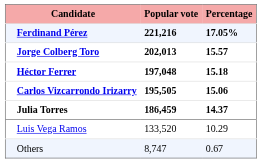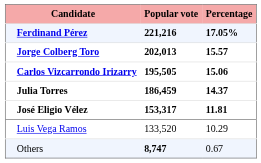 <table style="border: 1px solid #666666; border-collapse: collapse" align="center" cellpadding="6">
 <tr style="background-color: #F5A9A9">
 <th colspan="2">Candidate</th>
 <th>Popular vote</th>
 <th>Percentage</th>
 </tr>
 <tr style="background-color: #F0F5FE">
 <td style="border-top: 1px solid #DDDDDD"></td>
 <td style="border-top: 1px solid #DDDDDD"><strong><a href='#'>Ferdinand Pérez</a></strong></td>
 <td style="border-top: 1px solid #DDDDDD"><strong>221,216</strong></td>
 <td style="border-top: 1px solid #DDDDDD"><strong>17.05%</strong></td>
 </tr>
 <tr>
 <td style="border-top: 1px solid #DDDDDD"></td>
 <td style="border-top: 1px solid #DDDDDD"><strong><a href='#'>Jorge Colberg Toro</a></strong></td>
 <td style="border-top: 1px solid #DDDDDD"><strong>202,013</strong></td>
 <td style="border-top: 1px solid #DDDDDD"><strong>15.57</strong></td>
 </tr>
 <tr>
 <td style="border-top: 1px solid #DDDDDD"></td>
-<td style="border-top: 1px solid #DDDDDD"><strong><a href='#'>Héctor Ferrer</a></strong></td>
-<td style="border-top: 1px solid #DDDDDD"><strong>197,048</strong></td>
-<td style="border-top: 1px solid #DDDDDD"><strong>15.18</strong></td>
-</tr>
-<tr>
-<td style="border-top: 1px solid #DDDDDD"></td>
 <td style="border-top: 1px solid #DDDDDD"><strong><a href='#'>Carlos Vizcarrondo Irizarry</a></strong></td>
 <td style="border-top: 1px solid #DDDDDD"><strong>195,505</strong></td>
 <td style="border-top: 1px solid #DDDDDD"><strong>15.06</strong></td>
 </tr>
 <tr>
 <td style="border-top: 1px solid #DDDDDD"></td>
 <td style="border-top: 1px solid #DDDDDD"><strong>Julia Torres</strong></td>
 <td style="border-top: 1px solid #DDDDDD"><strong>186,459</strong></td>
 <td style="border-top: 1px solid #DDDDDD"><strong>14.37</strong></td>
 </tr>
 <tr>
+<td style="border-top: 1px solid #DDDDDD"></td>
+<td style="border-top: 1px solid #DDDDDD"><strong>José Eligio Vélez</strong></td>
+<td style="border-top: 1px solid #DDDDDD"><strong>153,317</strong></td>
+<td style="border-top: 1px solid #DDDDDD"><strong>11.81</strong></td>
+</tr>
+<tr>
 <td style="border-top: 1px solid #666666"></td>
 <td style="border-top: 1px solid #666666"><a href='#'>Luis Vega Ramos</a></td>
 <td style="border-top: 1px solid #666666">133,520</td>
 <td style="border-top: 1px solid #666666">10.29</td>
 </tr>
 <tr style="background-color: #F0F5FE">
 <td style="border-top: 1px solid #DDDDDD"></td>
 <td style="border-top: 1px solid #DDDDDD">Others</td>
-<td style="border-top: 1px solid #DDDDDD">8,747</td>
+<td style="border-top: 1px solid #DDDDDD"><strong>8,747</strong></td>
 <td style="border-top: 1px solid #DDDDDD">0.67</td>
 </tr>
 </table>
